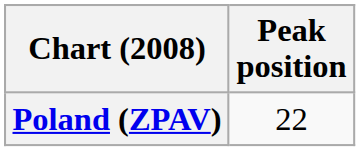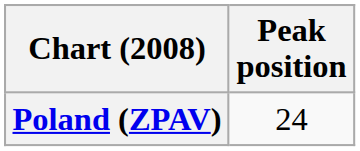 <table class="wikitable sortable plainrowheaders" style="text-align:center">
 <tr>
 <th scope="col">Chart (2008)</th>
 <th scope="col">Peak<br>position</th>
 </tr>
 <tr>
 <th scope="row"><a href='#'>Poland</a> (<a href='#'>ZPAV</a>)</th>
-<td>22</td>
+<td>24</td>
 </tr>
 </table>
